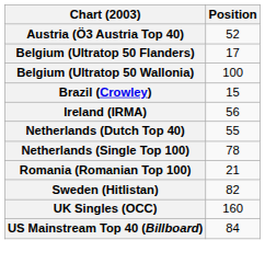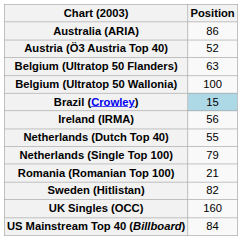 <table class="wikitable sortable plainrowheaders" style="text-align:center">
 <tr>
 <th scope="col">Chart (2003)</th>
 <th scope="col">Position</th>
+</tr>
+<tr>
+<th scope="row">Australia (ARIA)</th>
+<td>86</td>
 </tr>
 <tr>
 <th scope="row">Austria (Ö3 Austria Top 40)</th>
 <td>52</td>
 </tr>
 <tr>
 <th scope="row">Belgium (Ultratop 50 Flanders)</th>
-<td>17</td>
+<td>63</td>
 </tr>
 <tr>
 <th scope="row">Belgium (Ultratop 50 Wallonia)</th>
 <td>100</td>
 </tr>
 <tr>
 <th scope="row">Brazil (<a href='#'>Crowley</a>)</th>
-<td>15</td>
+<td style="background: lightblue;">15</td>
 </tr>
 <tr>
 <th scope="row">Ireland (IRMA)</th>
 <td>56</td>
 </tr>
 <tr>
 <th scope="row">Netherlands (Dutch Top 40)</th>
 <td>55</td>
 </tr>
 <tr>
 <th scope="row">Netherlands (Single Top 100)</th>
-<td>78</td>
+<td>79</td>
 </tr>
 <tr>
 <th scope="row">Romania (Romanian Top 100)</th>
 <td>21</td>
 </tr>
 <tr>
 <th scope="row">Sweden (Hitlistan)</th>
 <td>82</td>
 </tr>
 <tr>
 <th scope="row">UK Singles (OCC)</th>
 <td>160</td>
 </tr>
 <tr>
 <th scope="row">US Mainstream Top 40 (<em>Billboard</em>)</th>
 <td>84</td>
 </tr>
 </table>
